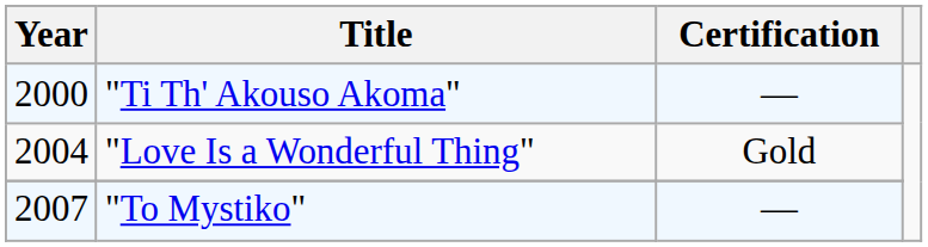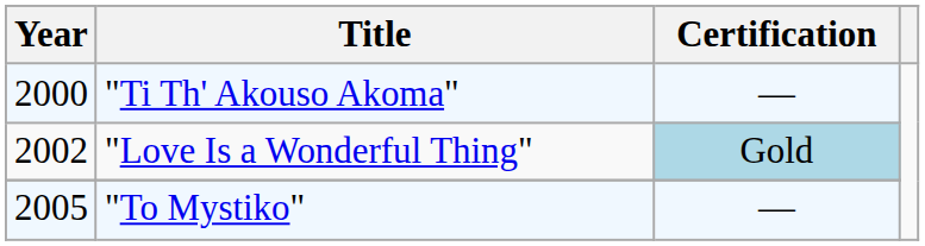 <table class="wikitable"|width=100%>
 <tr bgcolor="#CCCCCC">
 <th width="25" rowspan="2">Year</th>
 <th width="235" rowspan="2">Title</th>
 <th width="100" rowspan="2">Certification</th>
 </tr>
 <tr>
 <th></th>
 </tr>
 <tr bgcolor="#F0F8FF">
 <td>2000</td>
 <td>"<a href='#'>Ti Th' Akouso Akoma</a>"</td>
 <td align="center">—</td>
 </tr>
 <tr>
-<td>2004</td>
+<td>2002</td>
 <td>"<a href='#'>Love Is a Wonderful Thing</a>"</td>
-<td align="center">Gold</td>
+<td align="center" style="background: lightblue;">Gold</td>
 </tr>
 <tr>
 </tr>
 <tr bgcolor="#F0F8FF">
-<td>2007</td>
+<td>2005</td>
 <td>"<a href='#'>To Mystiko</a>"</td>
 <td align="center">—</td>
 </tr>
 </table>
